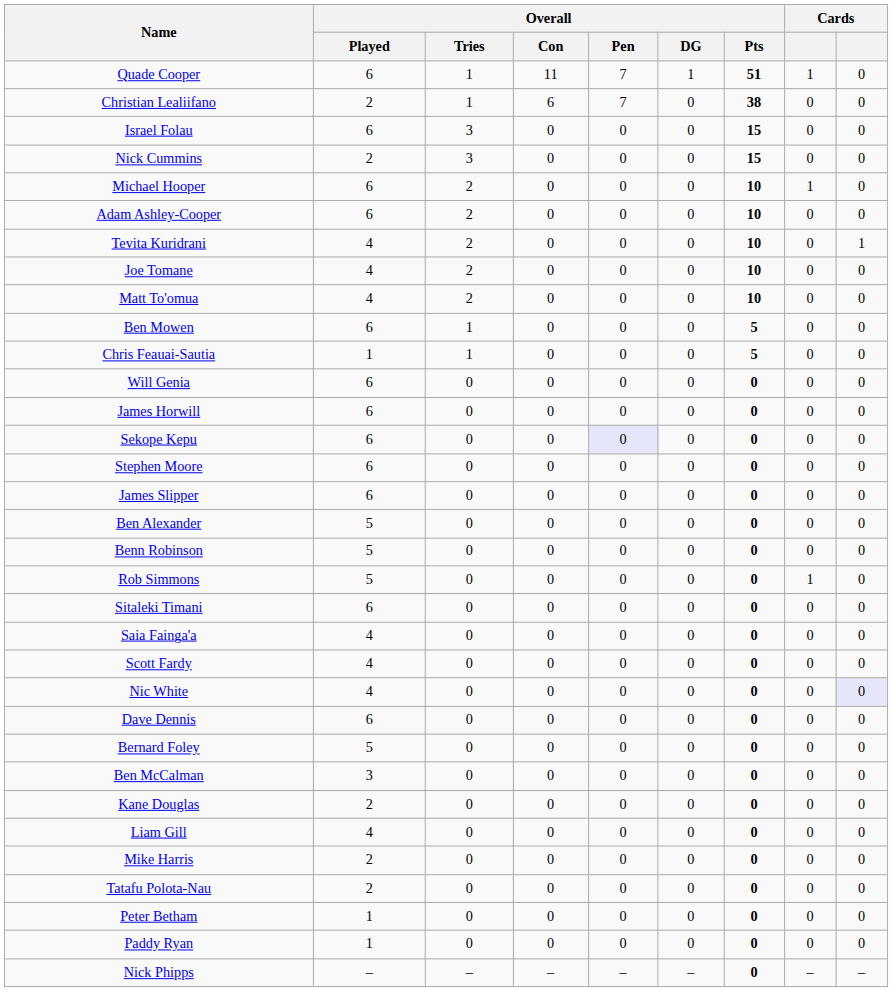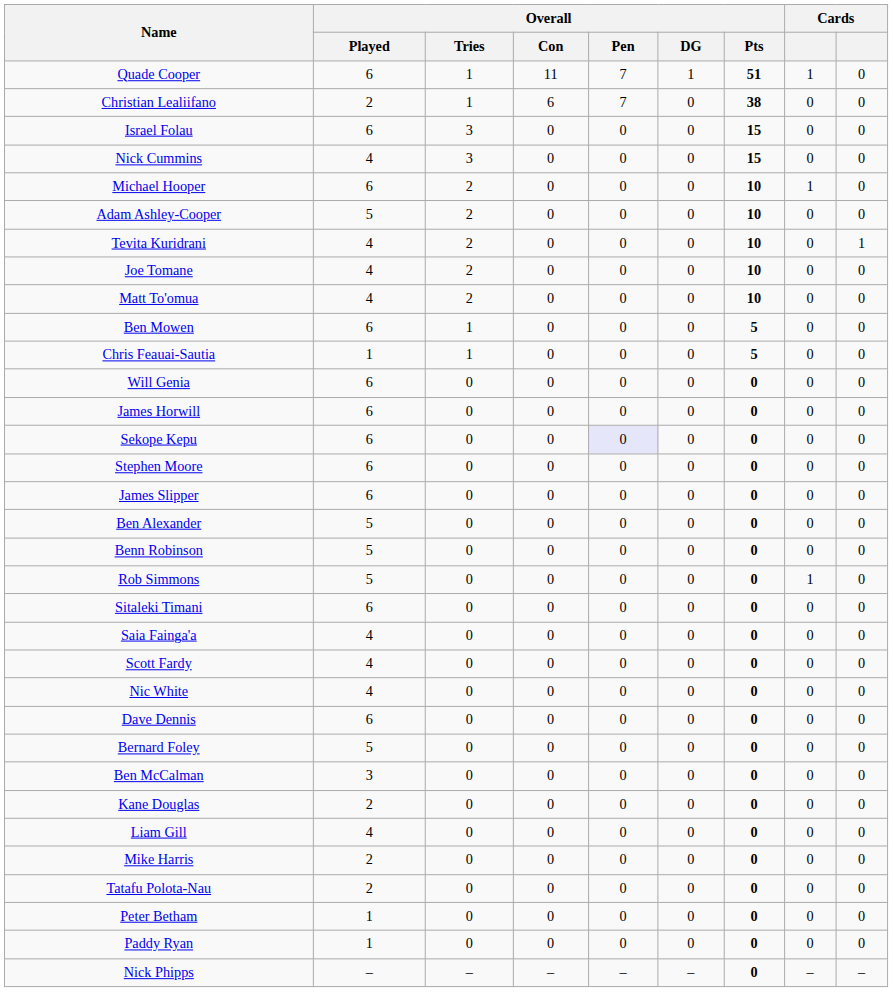 <table class="wikitable" style="font-size:90%;width:45%;border:0;text-align:center;line-height:150%">
 <tr>
 <th rowspan="2">Name</th>
 <th colspan="6">Overall</th>
 <th colspan="2">Cards</th>
 </tr>
 <tr>
 <th>Played</th>
 <th>Tries</th>
 <th>Con</th>
 <th>Pen</th>
 <th>DG</th>
 <th>Pts</th>
 <th></th>
 <th></th>
 </tr>
 <tr>
 <td><a href='#'>Quade Cooper</a></td>
 <td>6</td>
 <td>1</td>
 <td>11</td>
 <td>7</td>
 <td>1</td>
 <td><strong>51</strong></td>
 <td>1</td>
 <td>0</td>
 </tr>
 <tr>
 <td><a href='#'>Christian Lealiifano</a></td>
 <td>2</td>
 <td>1</td>
 <td>6</td>
 <td>7</td>
 <td>0</td>
 <td><strong>38</strong></td>
 <td>0</td>
 <td>0</td>
 </tr>
 <tr>
 <td><a href='#'>Israel Folau</a></td>
 <td>6</td>
 <td>3</td>
 <td>0</td>
 <td>0</td>
 <td>0</td>
 <td><strong>15</strong></td>
 <td>0</td>
 <td>0</td>
 </tr>
 <tr>
 <td><a href='#'>Nick Cummins</a></td>
-<td>2</td>
+<td>4</td>
 <td>3</td>
 <td>0</td>
 <td>0</td>
 <td>0</td>
 <td><strong>15</strong></td>
 <td>0</td>
 <td>0</td>
 </tr>
 <tr>
 <td><a href='#'>Michael Hooper</a></td>
 <td>6</td>
 <td>2</td>
 <td>0</td>
 <td>0</td>
 <td>0</td>
 <td><strong>10</strong></td>
 <td>1</td>
 <td>0</td>
 </tr>
 <tr>
 <td><a href='#'>Adam Ashley-Cooper</a></td>
-<td>6</td>
+<td>5</td>
 <td>2</td>
 <td>0</td>
 <td>0</td>
 <td>0</td>
 <td><strong>10</strong></td>
 <td>0</td>
 <td>0</td>
 </tr>
 <tr>
 <td><a href='#'>Tevita Kuridrani</a></td>
 <td>4</td>
 <td>2</td>
 <td>0</td>
 <td>0</td>
 <td>0</td>
 <td><strong>10</strong></td>
 <td>0</td>
 <td>1</td>
 </tr>
 <tr>
 <td><a href='#'>Joe Tomane</a></td>
 <td>4</td>
 <td>2</td>
 <td>0</td>
 <td>0</td>
 <td>0</td>
 <td><strong>10</strong></td>
 <td>0</td>
 <td>0</td>
 </tr>
 <tr>
 <td><a href='#'>Matt To'omua</a></td>
 <td>4</td>
 <td>2</td>
 <td>0</td>
 <td>0</td>
 <td>0</td>
 <td><strong>10</strong></td>
 <td>0</td>
 <td>0</td>
 </tr>
 <tr>
 <td><a href='#'>Ben Mowen</a></td>
 <td>6</td>
 <td>1</td>
 <td>0</td>
 <td>0</td>
 <td>0</td>
 <td><strong>5</strong></td>
 <td>0</td>
 <td>0</td>
 </tr>
 <tr>
 <td><a href='#'>Chris Feauai-Sautia</a></td>
 <td>1</td>
 <td>1</td>
 <td>0</td>
 <td>0</td>
 <td>0</td>
 <td><strong>5</strong></td>
 <td>0</td>
 <td>0</td>
 </tr>
 <tr>
 <td><a href='#'>Will Genia</a></td>
 <td>6</td>
 <td>0</td>
 <td>0</td>
 <td>0</td>
 <td>0</td>
 <td><strong>0</strong></td>
 <td>0</td>
 <td>0</td>
 </tr>
 <tr>
 <td><a href='#'>James Horwill</a></td>
 <td>6</td>
 <td>0</td>
 <td>0</td>
 <td>0</td>
 <td>0</td>
 <td><strong>0</strong></td>
 <td>0</td>
 <td>0</td>
 </tr>
 <tr>
 <td><a href='#'>Sekope Kepu</a></td>
 <td>6</td>
 <td>0</td>
 <td>0</td>
 <td style="background: lavender;">0</td>
 <td>0</td>
 <td><strong>0</strong></td>
 <td>0</td>
 <td>0</td>
 </tr>
 <tr>
 <td><a href='#'>Stephen Moore</a></td>
 <td>6</td>
 <td>0</td>
 <td>0</td>
 <td>0</td>
 <td>0</td>
 <td><strong>0</strong></td>
 <td>0</td>
 <td>0</td>
 </tr>
 <tr>
 <td><a href='#'>James Slipper</a></td>
 <td>6</td>
 <td>0</td>
 <td>0</td>
 <td>0</td>
 <td>0</td>
 <td><strong>0</strong></td>
 <td>0</td>
 <td>0</td>
 </tr>
 <tr>
 <td><a href='#'>Ben Alexander</a></td>
 <td>5</td>
 <td>0</td>
 <td>0</td>
 <td>0</td>
 <td>0</td>
 <td><strong>0</strong></td>
 <td>0</td>
 <td>0</td>
 </tr>
 <tr>
 <td><a href='#'>Benn Robinson</a></td>
 <td>5</td>
 <td>0</td>
 <td>0</td>
 <td>0</td>
 <td>0</td>
 <td><strong>0</strong></td>
 <td>0</td>
 <td>0</td>
 </tr>
 <tr>
 <td><a href='#'>Rob Simmons</a></td>
 <td>5</td>
 <td>0</td>
 <td>0</td>
 <td>0</td>
 <td>0</td>
 <td><strong>0</strong></td>
 <td>1</td>
 <td>0</td>
 </tr>
 <tr>
 <td><a href='#'>Sitaleki Timani</a></td>
 <td>6</td>
 <td>0</td>
 <td>0</td>
 <td>0</td>
 <td>0</td>
 <td><strong>0</strong></td>
 <td>0</td>
 <td>0</td>
 </tr>
 <tr>
 <td><a href='#'>Saia Fainga'a</a></td>
 <td>4</td>
 <td>0</td>
 <td>0</td>
 <td>0</td>
 <td>0</td>
 <td><strong>0</strong></td>
 <td>0</td>
 <td>0</td>
 </tr>
 <tr>
 <td><a href='#'>Scott Fardy</a></td>
 <td>4</td>
 <td>0</td>
 <td>0</td>
 <td>0</td>
 <td>0</td>
 <td><strong>0</strong></td>
 <td>0</td>
 <td>0</td>
 </tr>
 <tr>
 <td><a href='#'>Nic White</a></td>
 <td>4</td>
 <td>0</td>
 <td>0</td>
 <td>0</td>
 <td>0</td>
 <td><strong>0</strong></td>
 <td>0</td>
-<td style="background: lavender;">0</td>
+<td>0</td>
 </tr>
 <tr>
 <td><a href='#'>Dave Dennis</a></td>
 <td>6</td>
 <td>0</td>
 <td>0</td>
 <td>0</td>
 <td>0</td>
 <td><strong>0</strong></td>
 <td>0</td>
 <td>0</td>
 </tr>
 <tr>
 <td><a href='#'>Bernard Foley</a></td>
 <td>5</td>
 <td>0</td>
 <td>0</td>
 <td>0</td>
 <td>0</td>
 <td><strong>0</strong></td>
 <td>0</td>
 <td>0</td>
 </tr>
 <tr>
 <td><a href='#'>Ben McCalman</a></td>
 <td>3</td>
 <td>0</td>
 <td>0</td>
 <td>0</td>
 <td>0</td>
 <td><strong>0</strong></td>
 <td>0</td>
 <td>0</td>
 </tr>
 <tr>
 <td><a href='#'>Kane Douglas</a></td>
 <td>2</td>
 <td>0</td>
 <td>0</td>
 <td>0</td>
 <td>0</td>
 <td><strong>0</strong></td>
 <td>0</td>
 <td>0</td>
 </tr>
 <tr>
 <td><a href='#'>Liam Gill</a></td>
 <td>4</td>
 <td>0</td>
 <td>0</td>
 <td>0</td>
 <td>0</td>
 <td><strong>0</strong></td>
 <td>0</td>
 <td>0</td>
 </tr>
 <tr>
 <td><a href='#'>Mike Harris</a></td>
 <td>2</td>
 <td>0</td>
 <td>0</td>
 <td>0</td>
 <td>0</td>
 <td><strong>0</strong></td>
 <td>0</td>
 <td>0</td>
 </tr>
 <tr>
 <td><a href='#'>Tatafu Polota-Nau</a></td>
 <td>2</td>
 <td>0</td>
 <td>0</td>
 <td>0</td>
 <td>0</td>
 <td><strong>0</strong></td>
 <td>0</td>
 <td>0</td>
 </tr>
 <tr>
 <td><a href='#'>Peter Betham</a></td>
 <td>1</td>
 <td>0</td>
 <td>0</td>
 <td>0</td>
 <td>0</td>
 <td><strong>0</strong></td>
 <td>0</td>
 <td>0</td>
 </tr>
 <tr>
 <td><a href='#'>Paddy Ryan</a></td>
 <td>1</td>
 <td>0</td>
 <td>0</td>
 <td>0</td>
 <td>0</td>
 <td><strong>0</strong></td>
 <td>0</td>
 <td>0</td>
 </tr>
 <tr>
 <td><a href='#'>Nick Phipps</a></td>
 <td>–</td>
 <td>–</td>
 <td>–</td>
 <td>–</td>
 <td>–</td>
 <td><strong>0</strong></td>
 <td>–</td>
 <td>–</td>
 </tr>
 </table>
